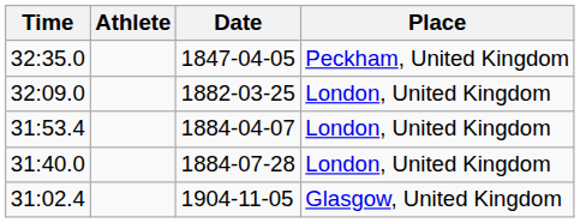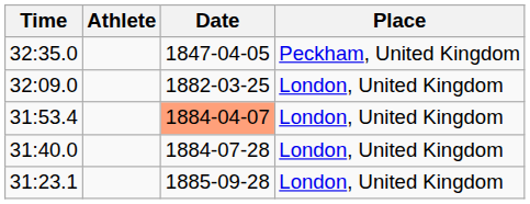 <table class="wikitable">
 <tr>
 <th>Time</th>
 <th>Athlete</th>
 <th>Date</th>
 <th>Place</th>
 </tr>
 <tr>
 <td>32:35.0</td>
 <td></td>
 <td>1847-04-05</td>
 <td><a href='#'>Peckham</a>, United Kingdom</td>
 </tr>
 <tr>
 <td>32:09.0</td>
 <td></td>
 <td>1882-03-25</td>
 <td><a href='#'>London</a>, United Kingdom</td>
 </tr>
 <tr>
 <td>31:53.4</td>
 <td></td>
-<td>1884-04-07</td>
+<td style="background: lightsalmon;">1884-04-07</td>
 <td><a href='#'>London</a>, United Kingdom</td>
 </tr>
 <tr>
 <td>31:40.0</td>
 <td></td>
 <td>1884-07-28</td>
 <td><a href='#'>London</a>, United Kingdom</td>
 </tr>
 <tr>
-<td>31:02.4</td>
+<td>31:23.1</td>
 <td></td>
-<td>1904-11-05</td>
-<td><a href='#'>Glasgow</a>, United Kingdom</td>
+<td>1885-09-28</td>
+<td><a href='#'>London</a>, United Kingdom</td>
 </tr>
 </table>
